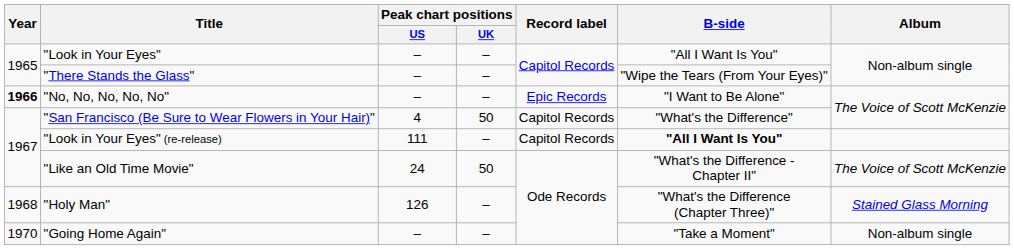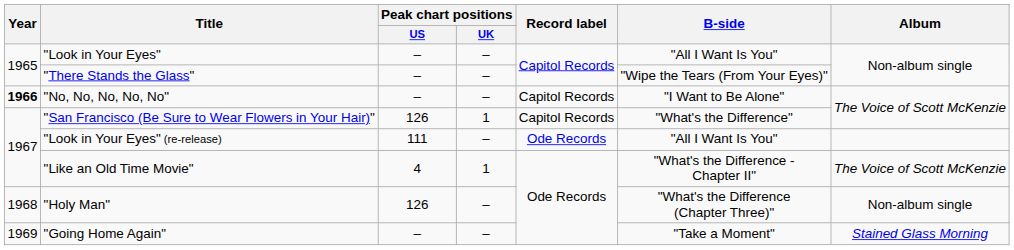 <table class="wikitable" style=text-align:center;>
 <tr>
 <th rowspan="2">Year</th>
 <th rowspan="2">Title</th>
 <th colspan="2">Peak chart positions</th>
 <th rowspan="2">Record label</th>
 <th rowspan="2"><a href='#'>B-side</a></th>
 <th rowspan="2">Album</th>
 </tr>
 <tr style="font-size:smaller;">
 <th align=centre><a href='#'>US</a></th>
 <th align=centre><a href='#'>UK</a></th>
 </tr>
 <tr>
 <td rowspan="2">1965</td>
 <td align=left>"Look in Your Eyes"</td>
 <td>–</td>
 <td>–</td>
 <td rowspan="2"><a href='#'>Capitol Records</a></td>
 <td>"All I Want Is You"</td>
 <td rowspan="2">Non-album single</td>
 </tr>
 <tr>
 <td align=left>"<a href='#'>There Stands the Glass</a>"</td>
 <td>–</td>
 <td>–</td>
 <td>"Wipe the Tears (From Your Eyes)"</td>
 </tr>
 <tr>
 <td><strong>1966</strong></td>
 <td align=left>"No, No, No, No, No"</td>
 <td>–</td>
 <td>–</td>
-<td><a href='#'>Epic Records</a></td>
+<td>Capitol Records</td>
 <td>"I Want to Be Alone"</td>
 <td rowspan="2"><em>The Voice of Scott McKenzie</em></td>
 </tr>
 <tr>
 <td rowspan="3">1967</td>
 <td align=left>"<a href='#'>San Francisco (Be Sure to Wear Flowers in Your Hair)</a>"</td>
-<td>4</td>
-<td>50</td>
+<td>126</td>
+<td>1</td>
 <td>Capitol Records</td>
 <td>"What's the Difference"</td>
 </tr>
 <tr>
 <td align=left>"Look in Your Eyes"<small> (re-release)</small></td>
 <td>111</td>
 <td>–</td>
-<td>Capitol Records</td>
-<td><strong>"All I Want Is You"</strong></td>
+<td><a href='#'>Ode Records</a></td>
+<td>"All I Want Is You"</td>
 <td></td>
 </tr>
 <tr>
 <td align=left>"Like an Old Time Movie"</td>
-<td>24</td>
-<td>50</td>
+<td>4</td>
+<td>1</td>
 <td rowspan="3">Ode Records</td>
 <td>"What's the Difference - <br>Chapter II"</td>
 <td><em>The Voice of Scott McKenzie</em></td>
 </tr>
 <tr>
 <td>1968</td>
 <td align=left>"Holy Man"</td>
 <td>126</td>
 <td>–</td>
 <td>"What's the Difference <br>(Chapter Three)"</td>
-<td><em><a href='#'>Stained Glass Morning</a></em></td>
+<td>Non-album single</td>
 </tr>
 <tr>
-<td>1970</td>
+<td>1969</td>
 <td align=left>"Going Home Again"</td>
 <td>–</td>
 <td>–</td>
 <td>"Take a Moment"</td>
-<td>Non-album single</td>
+<td><em><a href='#'>Stained Glass Morning</a></em></td>
 </tr>
 </table>
